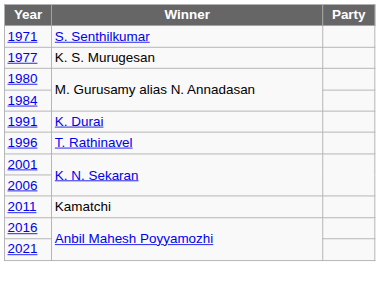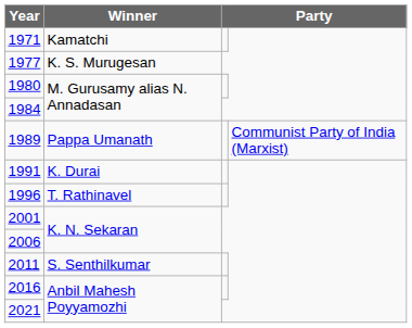 <table class="wikitable" width="50%">
 <tr>
 <th style="background-color:#666666; color:white">Year</th>
 <th style="background-color:#666666; color:white">Winner</th>
 <th style="background-color:#666666; color:white" colspan="2">Party</th>
 </tr>
 <tr>
 <td><a href='#'>1971</a></td>
-<td><a href='#'>S. Senthilkumar</a></td>
+<td>Kamatchi</td>
 <td></td>
 </tr>
 <tr>
 <td><a href='#'>1977</a></td>
 <td>K. S. Murugesan</td>
 </tr>
 <tr>
 <td><a href='#'>1980</a></td>
 <td rowspan=2>M. Gurusamy alias N. Annadasan</td>
 <td></td>
 </tr>
 <tr>
 <td><a href='#'>1984</a></td>
+</tr>
+<tr>
+<td><a href='#'>1989</a></td>
+<td><a href='#'>Pappa Umanath</a></td>
+<td></td>
+<td><a href='#'>Communist Party of India (Marxist)</a></td>
 </tr>
 <tr>
 <td><a href='#'>1991</a></td>
 <td><a href='#'>K. Durai</a></td>
 <td></td>
 </tr>
 <tr>
 <td><a href='#'>1996</a></td>
 <td><a href='#'>T. Rathinavel</a></td>
 <td></td>
 </tr>
 <tr>
 <td><a href='#'>2001</a></td>
 <td rowspan=2><a href='#'>K. N. Sekaran</a></td>
 </tr>
 <tr>
 <td><a href='#'>2006</a></td>
 </tr>
 <tr>
 <td><a href='#'>2011</a></td>
-<td>Kamatchi</td>
+<td><a href='#'>S. Senthilkumar</a></td>
 <td></td>
 </tr>
 <tr>
 <td><a href='#'>2016</a></td>
 <td rowspan=2><a href='#'>Anbil Mahesh Poyyamozhi</a></td>
 <td></td>
 </tr>
 <tr>
 <td><a href='#'>2021</a></td>
 </tr>
 </table>
